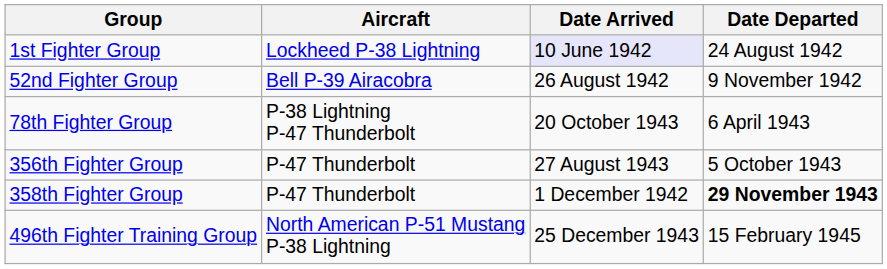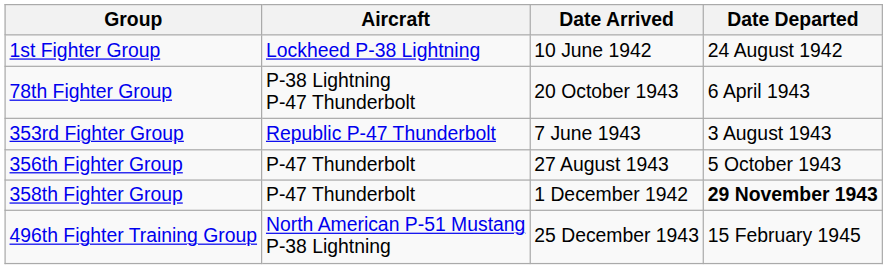 <table class="wikitable" style="margin:1em auto;">
 <tr>
 <th>Group</th>
 <th>Aircraft</th>
 <th>Date Arrived</th>
 <th>Date Departed</th>
 </tr>
 <tr>
 <td><a href='#'>1st Fighter Group</a></td>
 <td><a href='#'>Lockheed P-38 Lightning</a></td>
-<td style="background: lavender;">10 June 1942</td>
+<td>10 June 1942</td>
 <td>24 August 1942</td>
-</tr>
-<tr>
-<td><a href='#'>52nd Fighter Group</a></td>
-<td><a href='#'>Bell P-39 Airacobra</a></td>
-<td>26 August 1942</td>
-<td>9 November 1942</td>
 </tr>
 <tr>
 <td><a href='#'>78th Fighter Group</a></td>
 <td>P-38 Lightning<br>P-47 Thunderbolt</td>
 <td>20 October 1943</td>
 <td>6 April 1943</td>
+</tr>
+<tr>
+<td><a href='#'>353rd Fighter Group</a></td>
+<td><a href='#'>Republic P-47 Thunderbolt</a></td>
+<td>7 June 1943</td>
+<td>3 August 1943</td>
 </tr>
 <tr>
 <td><a href='#'>356th Fighter Group</a></td>
 <td>P-47 Thunderbolt</td>
 <td>27 August 1943</td>
 <td>5 October 1943</td>
 </tr>
 <tr>
 <td><a href='#'>358th Fighter Group</a></td>
 <td>P-47 Thunderbolt</td>
 <td>1 December 1942</td>
 <td><strong>29 November 1943</strong></td>
 </tr>
 <tr>
 <td><a href='#'>496th Fighter Training Group</a></td>
 <td><a href='#'>North American P-51 Mustang</a><br>P-38 Lightning</td>
 <td>25 December 1943</td>
 <td>15 February 1945</td>
 </tr>
 </table>
